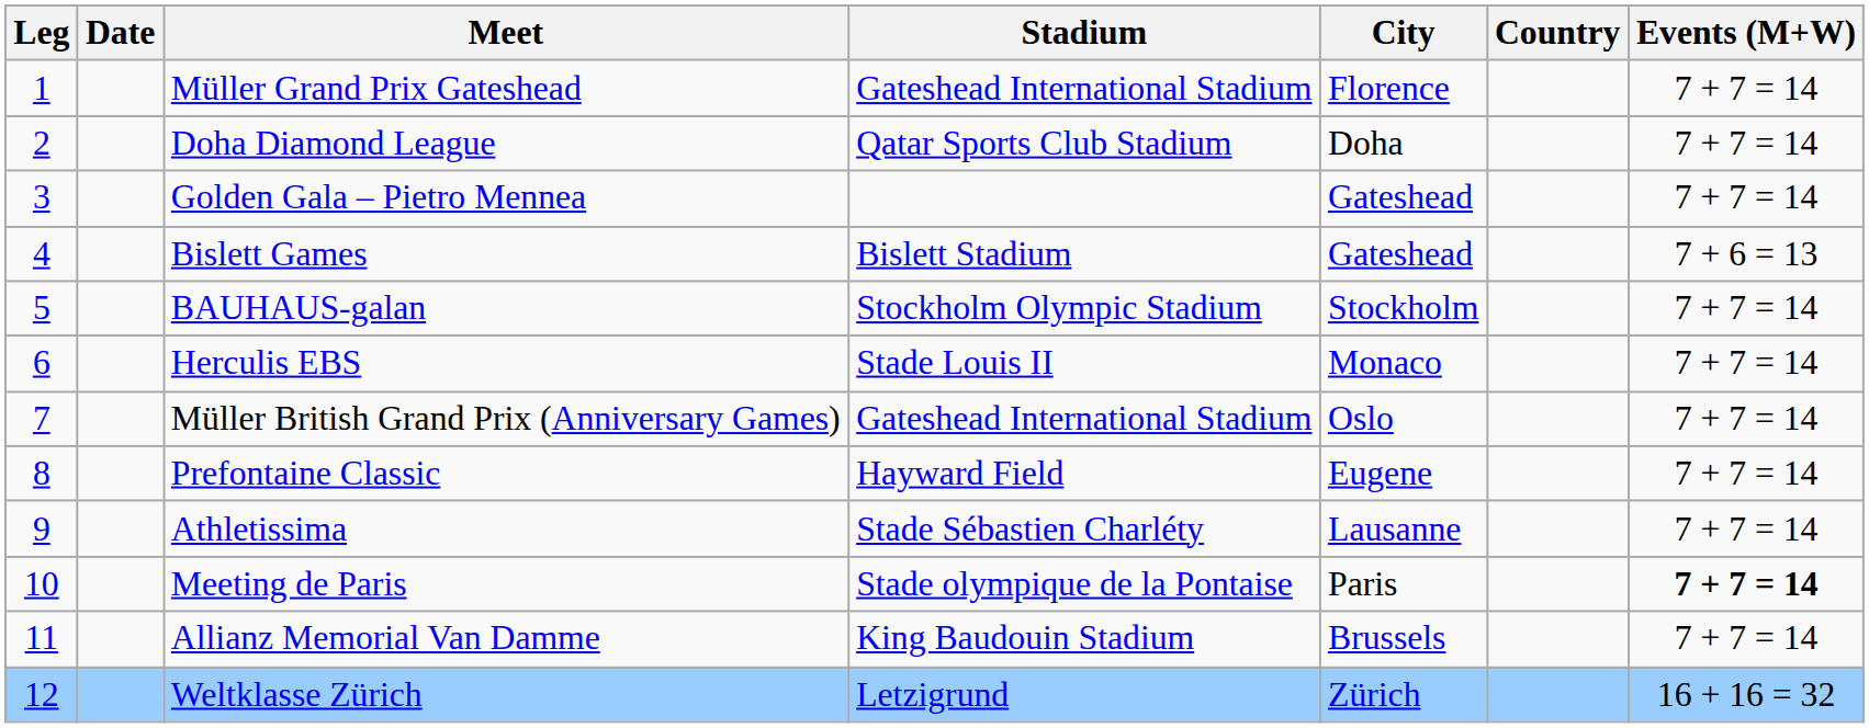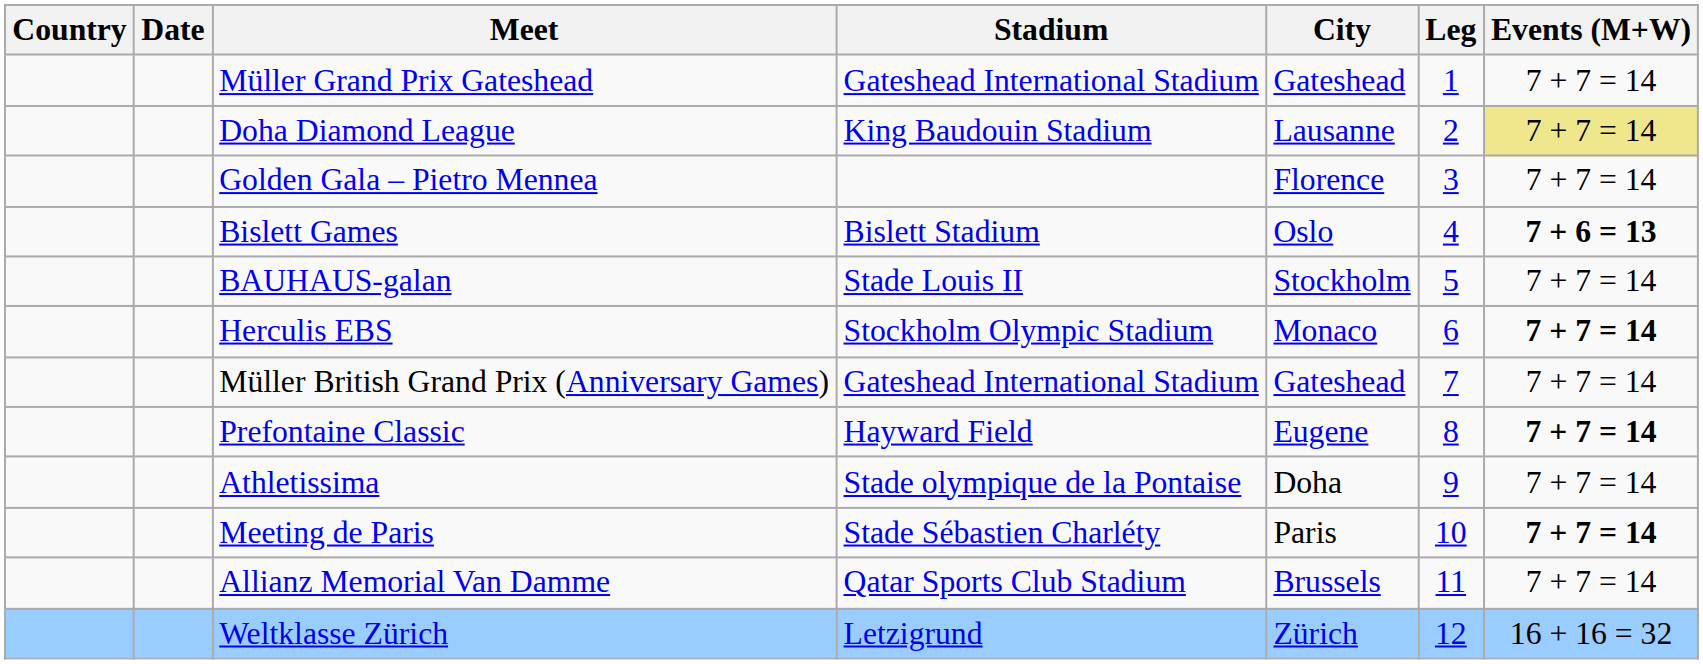 <table class="wikitable sortable">
 <tr>
-<th>Leg</th>
+<th>Country</th>
 <th>Date</th>
 <th>Meet</th>
 <th>Stadium</th>
 <th>City</th>
-<th>Country</th>
+<th>Leg</th>
 <th>Events (M+W)</th>
 </tr>
 <tr>
-<td align=center><a href='#'>1</a></td>
+<td></td>
 <td></td>
 <td><a href='#'>Müller Grand Prix Gateshead</a></td>
 <td><a href='#'>Gateshead International Stadium</a></td>
-<td><a href='#'>Florence</a></td>
-<td></td>
+<td><a href='#'>Gateshead</a></td>
+<td align=center><a href='#'>1</a></td>
 <td align=center>7 + 7 = 14</td>
 </tr>
 <tr>
-<td align=center><a href='#'>2</a></td>
+<td></td>
 <td></td>
 <td><a href='#'>Doha Diamond League</a></td>
-<td><a href='#'>Qatar Sports Club Stadium</a></td>
-<td>Doha</td>
+<td><a href='#'>King Baudouin Stadium</a></td>
+<td><a href='#'>Lausanne</a></td>
+<td align=center><a href='#'>2</a></td>
+<td align=center style="background: khaki;">7 + 7 = 14</td>
+</tr>
+<tr>
 <td></td>
+<td></td>
+<td><a href='#'>Golden Gala – Pietro Mennea</a></td>
+<td></td>
+<td><a href='#'>Florence</a></td>
+<td align=center><a href='#'>3</a></td>
 <td align=center>7 + 7 = 14</td>
 </tr>
 <tr>
-<td align=center><a href='#'>3</a></td>
 <td></td>
-<td><a href='#'>Golden Gala – Pietro Mennea</a></td>
 <td></td>
-<td><a href='#'>Gateshead</a></td>
+<td><a href='#'>Bislett Games</a></td>
+<td><a href='#'>Bislett Stadium</a></td>
+<td><a href='#'>Oslo</a></td>
+<td align=center><a href='#'>4</a></td>
+<td align=center><strong>7 + 6 = 13</strong></td>
+</tr>
+<tr>
 <td></td>
+<td></td>
+<td><a href='#'>BAUHAUS-galan</a></td>
+<td><a href='#'>Stade Louis II</a></td>
+<td><a href='#'>Stockholm</a></td>
+<td align=center><a href='#'>5</a></td>
 <td align=center>7 + 7 = 14</td>
 </tr>
 <tr>
-<td align=center><a href='#'>4</a></td>
 <td></td>
-<td><a href='#'>Bislett Games</a></td>
-<td><a href='#'>Bislett Stadium</a></td>
-<td><a href='#'>Gateshead</a></td>
 <td></td>
-<td align=center>7 + 6 = 13</td>
+<td><a href='#'>Herculis EBS</a></td>
+<td><a href='#'>Stockholm Olympic Stadium</a></td>
+<td><a href='#'>Monaco</a></td>
+<td align=center><a href='#'>6</a></td>
+<td align=center><strong>7 + 7 = 14</strong></td>
 </tr>
 <tr>
-<td align=center><a href='#'>5</a></td>
 <td></td>
-<td><a href='#'>BAUHAUS-galan</a></td>
-<td><a href='#'>Stockholm Olympic Stadium</a></td>
-<td><a href='#'>Stockholm</a></td>
 <td></td>
+<td>Müller British Grand Prix (<a href='#'>Anniversary Games</a>)</td>
+<td><a href='#'>Gateshead International Stadium</a></td>
+<td><a href='#'>Gateshead</a></td>
+<td align=center><a href='#'>7</a></td>
 <td align=center>7 + 7 = 14</td>
 </tr>
 <tr>
-<td align=center><a href='#'>6</a></td>
 <td></td>
-<td><a href='#'>Herculis EBS</a></td>
-<td><a href='#'>Stade Louis II</a></td>
-<td><a href='#'>Monaco</a></td>
-<td></td>
-<td align=center>7 + 7 = 14</td>
-</tr>
-<tr>
-<td align=center><a href='#'>7</a></td>
-<td></td>
-<td>Müller British Grand Prix (<a href='#'>Anniversary Games</a>)</td>
-<td><a href='#'>Gateshead International Stadium</a></td>
-<td><a href='#'>Oslo</a></td>
-<td></td>
-<td align=center>7 + 7 = 14</td>
-</tr>
-<tr>
-<td align=center><a href='#'>8</a></td>
 <td></td>
 <td><a href='#'>Prefontaine Classic</a></td>
 <td><a href='#'>Hayward Field</a></td>
 <td><a href='#'>Eugene</a></td>
+<td align=center><a href='#'>8</a></td>
+<td align=center><strong>7 + 7 = 14</strong></td>
+</tr>
+<tr>
 <td></td>
+<td></td>
+<td><a href='#'>Athletissima</a></td>
+<td><a href='#'>Stade olympique de la Pontaise</a></td>
+<td>Doha</td>
+<td align=center><a href='#'>9</a></td>
 <td align=center>7 + 7 = 14</td>
 </tr>
 <tr>
-<td align=center><a href='#'>9</a></td>
 <td></td>
-<td><a href='#'>Athletissima</a></td>
-<td><a href='#'>Stade Sébastien Charléty</a></td>
-<td><a href='#'>Lausanne</a></td>
-<td></td>
-<td align=center>7 + 7 = 14</td>
-</tr>
-<tr>
-<td align=center><a href='#'>10</a></td>
 <td></td>
 <td><a href='#'>Meeting de Paris</a></td>
-<td><a href='#'>Stade olympique de la Pontaise</a></td>
+<td><a href='#'>Stade Sébastien Charléty</a></td>
 <td>Paris</td>
-<td></td>
+<td align=center><a href='#'>10</a></td>
 <td align=center><strong>7 + 7 = 14</strong></td>
 </tr>
 <tr>
-<td align=center><a href='#'>11</a></td>
+<td></td>
 <td></td>
 <td><a href='#'>Allianz Memorial Van Damme</a></td>
-<td><a href='#'>King Baudouin Stadium</a></td>
+<td><a href='#'>Qatar Sports Club Stadium</a></td>
 <td><a href='#'>Brussels</a></td>
-<td></td>
+<td align=center><a href='#'>11</a></td>
 <td align=center>7 + 7 = 14</td>
 </tr>
 <tr bgcolor=#9acdff>
-<td align=center><a href='#'>12</a></td>
+<td></td>
 <td></td>
 <td><a href='#'>Weltklasse Zürich</a></td>
 <td><a href='#'>Letzigrund</a></td>
 <td><a href='#'>Zürich</a></td>
-<td></td>
+<td align=center><a href='#'>12</a></td>
 <td align=center>16 + 16 = 32</td>
 </tr>
 </table>
